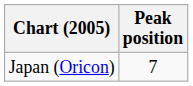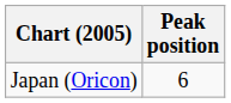 <table class="wikitable sortable plainrowheaders">
 <tr>
 <th scope="col">Chart (2005)</th>
 <th scope="col">Peak<br>position</th>
 </tr>
 <tr>
 <td>Japan (<a href='#'>Oricon</a>)</td>
-<td style="text-align:center;">7</td>
+<td style="text-align:center;">6</td>
 </tr>
 </table>
